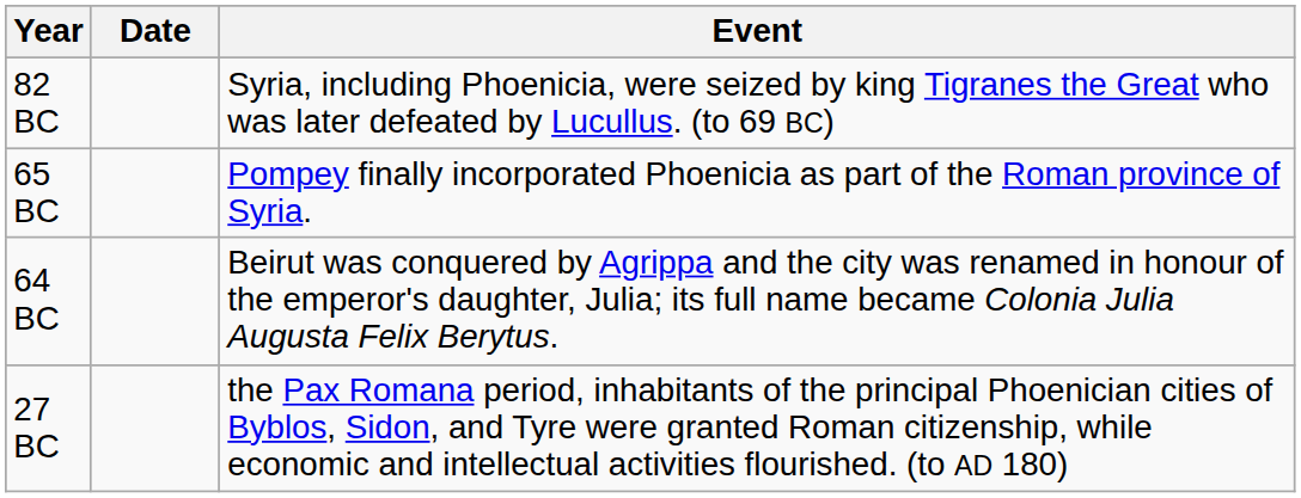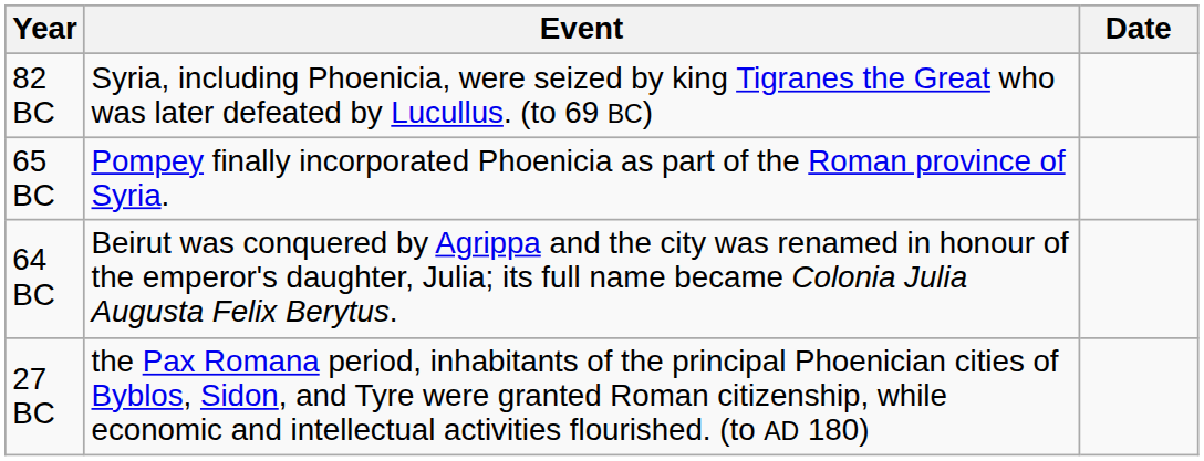 <table class="wikitable" width="100%">
 <tr>
 <th style="width:6%">Year</th>
+<th>Event</th>
 <th style="width:10%">Date</th>
-<th>Event</th>
 </tr>
 <tr>
 <td>82 BC</td>
+<td>Syria, including Phoenicia, were seized by king <a href='#'>Tigranes the Great</a> who was later defeated by <a href='#'>Lucullus</a>. (to 69 <small>BC</small>)</td>
 <td></td>
-<td>Syria, including Phoenicia, were seized by king <a href='#'>Tigranes the Great</a> who was later defeated by <a href='#'>Lucullus</a>. (to 69 <small>BC</small>)</td>
 </tr>
 <tr>
 <td>65 BC</td>
+<td><a href='#'>Pompey</a> finally incorporated Phoenicia as part of the <a href='#'>Roman province of Syria</a>.</td>
 <td></td>
-<td><a href='#'>Pompey</a> finally incorporated Phoenicia as part of the <a href='#'>Roman province of Syria</a>.</td>
 </tr>
 <tr>
 <td>64 BC</td>
+<td>Beirut was conquered by <a href='#'>Agrippa</a> and the city was renamed in honour of the emperor's daughter, Julia; its full name became <em>Colonia Julia Augusta Felix Berytus</em>.</td>
 <td></td>
-<td>Beirut was conquered by <a href='#'>Agrippa</a> and the city was renamed in honour of the emperor's daughter, Julia; its full name became <em>Colonia Julia Augusta Felix Berytus</em>.</td>
 </tr>
 <tr>
 <td>27 BC</td>
+<td>the <a href='#'>Pax Romana</a> period, inhabitants of the principal Phoenician cities of <a href='#'>Byblos</a>, <a href='#'>Sidon</a>, and Tyre were granted Roman citizenship, while economic and intellectual activities flourished. (to <small>AD</small> 180)</td>
 <td></td>
-<td>the <a href='#'>Pax Romana</a> period, inhabitants of the principal Phoenician cities of <a href='#'>Byblos</a>, <a href='#'>Sidon</a>, and Tyre were granted Roman citizenship, while economic and intellectual activities flourished. (to <small>AD</small> 180)</td>
 </tr>
 </table>
